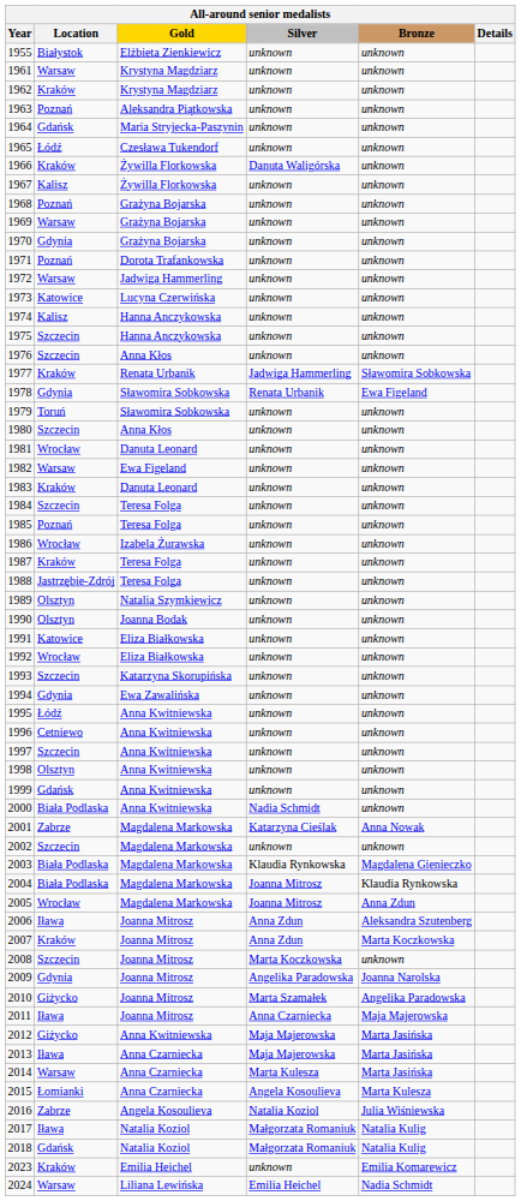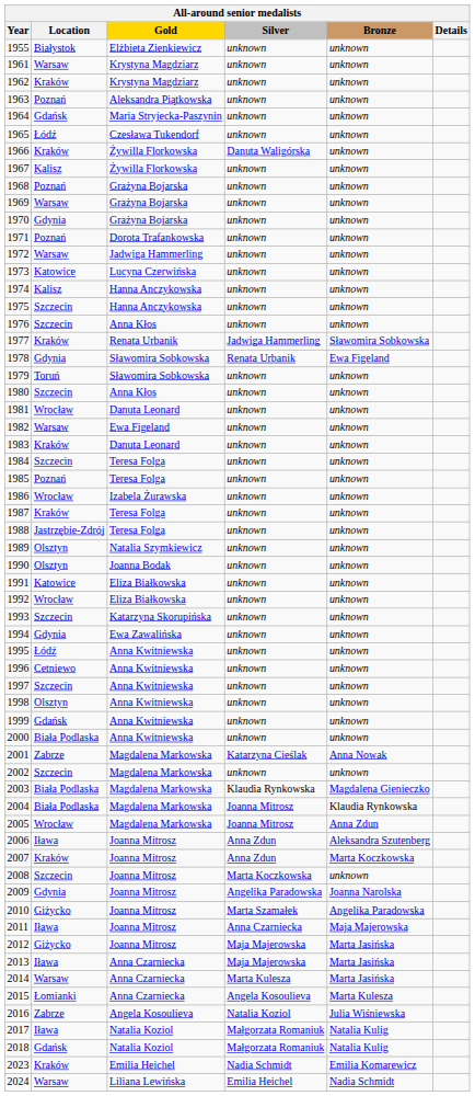 <table class="wikitable">
 <tr>
 <th colspan=6 align=center><strong>All-around senior medalists</strong> </th>
 </tr>
 <tr>
 <th>Year</th>
 <th>Location</th>
 <td align=center bgcolor=gold><strong>Gold</strong></td>
 <td align=center bgcolor=silver><strong>Silver</strong></td>
 <td align=center bgcolor=cc9966><strong>Bronze</strong></td>
 <th>Details</th>
 </tr>
 <tr>
 <td>1955</td>
 <td><a href='#'>Białystok</a></td>
 <td><a href='#'>Elżbieta Zienkiewicz</a></td>
 <td><em>unknown</em></td>
 <td><em>unknown</em></td>
 <td></td>
 </tr>
 <tr>
 <td>1961</td>
 <td><a href='#'>Warsaw</a></td>
 <td><a href='#'>Krystyna Magdziarz</a></td>
 <td><em>unknown</em></td>
 <td><em>unknown</em></td>
 <td></td>
 </tr>
 <tr>
 <td>1962</td>
 <td><a href='#'>Kraków</a></td>
 <td><a href='#'>Krystyna Magdziarz</a></td>
 <td><em>unknown</em></td>
 <td><em>unknown</em></td>
 <td></td>
 </tr>
 <tr>
 <td>1963</td>
 <td><a href='#'>Poznań</a></td>
 <td><a href='#'>Aleksandra Piątkowska</a></td>
 <td><em>unknown</em></td>
 <td><em>unknown</em></td>
 <td></td>
 </tr>
 <tr>
 <td>1964</td>
 <td><a href='#'>Gdańsk</a></td>
 <td><a href='#'>Maria Stryjecka-Paszynin</a></td>
 <td><em>unknown</em></td>
 <td><em>unknown</em></td>
 <td></td>
 </tr>
 <tr>
 <td>1965</td>
 <td><a href='#'>Łódź</a></td>
 <td><a href='#'>Czesława Tukendorf</a></td>
 <td><em>unknown</em></td>
 <td><em>unknown</em></td>
 <td></td>
 </tr>
 <tr>
 <td>1966</td>
 <td><a href='#'>Kraków</a></td>
 <td><a href='#'>Żywilla Florkowska</a></td>
 <td><a href='#'>Danuta Waligórska</a></td>
 <td><em>unknown</em></td>
 <td></td>
 </tr>
 <tr>
 <td>1967</td>
 <td><a href='#'>Kalisz</a></td>
 <td><a href='#'>Żywilla Florkowska</a></td>
 <td><em>unknown</em></td>
 <td><em>unknown</em></td>
 <td></td>
 </tr>
 <tr>
 <td>1968</td>
 <td><a href='#'>Poznań</a></td>
 <td><a href='#'>Grażyna Bojarska</a></td>
 <td><em>unknown</em></td>
 <td><em>unknown</em></td>
 <td></td>
 </tr>
 <tr>
 <td>1969</td>
 <td><a href='#'>Warsaw</a></td>
 <td><a href='#'>Grażyna Bojarska</a></td>
 <td><em>unknown</em></td>
 <td><em>unknown</em></td>
 <td></td>
 </tr>
 <tr>
 <td>1970</td>
 <td><a href='#'>Gdynia</a></td>
 <td><a href='#'>Grażyna Bojarska</a></td>
 <td><em>unknown</em></td>
 <td><em>unknown</em></td>
 <td></td>
 </tr>
 <tr>
 <td>1971</td>
 <td><a href='#'>Poznań</a></td>
 <td><a href='#'>Dorota Trafankowska</a></td>
 <td><em>unknown</em></td>
 <td><em>unknown</em></td>
 <td></td>
 </tr>
 <tr>
 <td>1972</td>
 <td><a href='#'>Warsaw</a></td>
 <td><a href='#'>Jadwiga Hammerling</a></td>
 <td><em>unknown</em></td>
 <td><em>unknown</em></td>
 <td></td>
 </tr>
 <tr>
 <td>1973</td>
 <td><a href='#'>Katowice</a></td>
 <td><a href='#'>Lucyna Czerwińska</a></td>
 <td><em>unknown</em></td>
 <td><em>unknown</em></td>
 <td></td>
 </tr>
 <tr>
 <td>1974</td>
 <td><a href='#'>Kalisz</a></td>
 <td><a href='#'>Hanna Anczykowska</a></td>
 <td><em>unknown</em></td>
 <td><em>unknown</em></td>
 <td></td>
 </tr>
 <tr>
 <td>1975</td>
 <td><a href='#'>Szczecin</a></td>
 <td><a href='#'>Hanna Anczykowska</a></td>
 <td><em>unknown</em></td>
 <td><em>unknown</em></td>
 <td></td>
 </tr>
 <tr>
 <td>1976</td>
 <td><a href='#'>Szczecin</a></td>
 <td><a href='#'>Anna Kłos</a></td>
 <td><em>unknown</em></td>
 <td><em>unknown</em></td>
 <td></td>
 </tr>
 <tr>
 <td>1977</td>
 <td><a href='#'>Kraków</a></td>
 <td><a href='#'>Renata Urbanik</a></td>
 <td><a href='#'>Jadwiga Hammerling</a></td>
 <td><a href='#'>Sławomira Sobkowska</a></td>
 <td></td>
 </tr>
 <tr>
 <td>1978</td>
 <td><a href='#'>Gdynia</a></td>
 <td><a href='#'>Sławomira Sobkowska</a></td>
 <td><a href='#'>Renata Urbanik</a></td>
 <td><a href='#'>Ewa Figeland</a></td>
 <td></td>
 </tr>
 <tr>
 <td>1979</td>
 <td><a href='#'>Toruń</a></td>
 <td><a href='#'>Sławomira Sobkowska</a></td>
 <td><em>unknown</em></td>
 <td><em>unknown</em></td>
 <td></td>
 </tr>
 <tr>
 <td>1980</td>
 <td><a href='#'>Szczecin</a></td>
 <td><a href='#'>Anna Kłos</a></td>
 <td><em>unknown</em></td>
 <td><em>unknown</em></td>
 <td></td>
 </tr>
 <tr>
 <td>1981</td>
 <td><a href='#'>Wrocław</a></td>
 <td><a href='#'>Danuta Leonard</a></td>
 <td><em>unknown</em></td>
 <td><em>unknown</em></td>
 <td></td>
 </tr>
 <tr>
 <td>1982</td>
 <td><a href='#'>Warsaw</a></td>
 <td><a href='#'>Ewa Figeland</a></td>
 <td><em>unknown</em></td>
 <td><em>unknown</em></td>
 <td></td>
 </tr>
 <tr>
 <td>1983</td>
 <td><a href='#'>Kraków</a></td>
 <td><a href='#'>Danuta Leonard</a></td>
 <td><em>unknown</em></td>
 <td><em>unknown</em></td>
 <td></td>
 </tr>
 <tr>
 <td>1984</td>
 <td><a href='#'>Szczecin</a></td>
 <td><a href='#'>Teresa Folga</a></td>
 <td><em>unknown</em></td>
 <td><em>unknown</em></td>
 <td></td>
 </tr>
 <tr>
 <td>1985</td>
 <td><a href='#'>Poznań</a></td>
 <td><a href='#'>Teresa Folga</a></td>
 <td><em>unknown</em></td>
 <td><em>unknown</em></td>
 <td></td>
 </tr>
 <tr>
 <td>1986</td>
 <td><a href='#'>Wrocław</a></td>
 <td><a href='#'>Izabela Żurawska</a></td>
 <td><em>unknown</em></td>
 <td><em>unknown</em></td>
 <td></td>
 </tr>
 <tr>
 <td>1987</td>
 <td><a href='#'>Kraków</a></td>
 <td><a href='#'>Teresa Folga</a></td>
 <td><em>unknown</em></td>
 <td><em>unknown</em></td>
 <td></td>
 </tr>
 <tr>
 <td>1988</td>
 <td><a href='#'>Jastrzębie-Zdrój</a></td>
 <td><a href='#'>Teresa Folga</a></td>
 <td><em>unknown</em></td>
 <td><em>unknown</em></td>
 <td></td>
 </tr>
 <tr>
 <td>1989</td>
 <td><a href='#'>Olsztyn</a></td>
 <td><a href='#'>Natalia Szymkiewicz</a></td>
 <td><em>unknown</em></td>
 <td><em>unknown</em></td>
 <td></td>
 </tr>
 <tr>
 <td>1990</td>
 <td><a href='#'>Olsztyn</a></td>
 <td><a href='#'>Joanna Bodak</a></td>
 <td><em>unknown</em></td>
 <td><em>unknown</em></td>
 <td></td>
 </tr>
 <tr>
 <td>1991</td>
 <td><a href='#'>Katowice</a></td>
 <td><a href='#'>Eliza Białkowska</a></td>
 <td><em>unknown</em></td>
 <td><em>unknown</em></td>
 <td></td>
 </tr>
 <tr>
 <td>1992</td>
 <td><a href='#'>Wrocław</a></td>
 <td><a href='#'>Eliza Białkowska</a></td>
 <td><em>unknown</em></td>
 <td><em>unknown</em></td>
 <td></td>
 </tr>
 <tr>
 <td>1993</td>
 <td><a href='#'>Szczecin</a></td>
 <td><a href='#'>Katarzyna Skorupińska</a></td>
 <td><em>unknown</em></td>
 <td><em>unknown</em></td>
 <td></td>
 </tr>
 <tr>
 <td>1994</td>
 <td><a href='#'>Gdynia</a></td>
 <td><a href='#'>Ewa Zawalińska</a></td>
 <td><em>unknown</em></td>
 <td><em>unknown</em></td>
 <td></td>
 </tr>
 <tr>
 <td>1995</td>
 <td><a href='#'>Łódź</a></td>
 <td><a href='#'>Anna Kwitniewska</a></td>
 <td><em>unknown</em></td>
 <td><em>unknown</em></td>
 <td></td>
 </tr>
 <tr>
 <td>1996</td>
 <td><a href='#'>Cetniewo</a></td>
 <td><a href='#'>Anna Kwitniewska</a></td>
 <td><em>unknown</em></td>
 <td><em>unknown</em></td>
 <td></td>
 </tr>
 <tr>
 <td>1997</td>
 <td><a href='#'>Szczecin</a></td>
 <td><a href='#'>Anna Kwitniewska</a></td>
 <td><em>unknown</em></td>
 <td><em>unknown</em></td>
 <td></td>
 </tr>
 <tr>
 <td>1998</td>
 <td><a href='#'>Olsztyn</a></td>
 <td><a href='#'>Anna Kwitniewska</a></td>
 <td><em>unknown</em></td>
 <td><em>unknown</em></td>
 <td></td>
 </tr>
 <tr>
 <td>1999</td>
 <td><a href='#'>Gdańsk</a></td>
 <td><a href='#'>Anna Kwitniewska</a></td>
 <td><em>unknown</em></td>
 <td><em>unknown</em></td>
 <td></td>
 </tr>
 <tr>
 <td>2000</td>
 <td><a href='#'>Biała Podlaska</a></td>
 <td><a href='#'>Anna Kwitniewska</a></td>
-<td><a href='#'>Nadia Schmidt</a></td>
+<td><em>unknown</em></td>
 <td><em>unknown</em></td>
 <td></td>
 </tr>
 <tr>
 <td>2001</td>
 <td><a href='#'>Zabrze</a></td>
 <td><a href='#'>Magdalena Markowska</a></td>
 <td><a href='#'>Katarzyna Cieślak</a></td>
 <td><a href='#'>Anna Nowak</a></td>
 <td></td>
 </tr>
 <tr>
 <td>2002</td>
 <td><a href='#'>Szczecin</a></td>
 <td><a href='#'>Magdalena Markowska</a></td>
 <td><em>unknown</em></td>
 <td><em>unknown</em></td>
 <td></td>
 </tr>
 <tr>
 <td>2003</td>
 <td><a href='#'>Biała Podlaska</a></td>
 <td><a href='#'>Magdalena Markowska</a></td>
 <td>Klaudia Rynkowska</td>
 <td><a href='#'>Magdalena Gienieczko</a></td>
 <td></td>
 </tr>
 <tr>
 <td>2004</td>
 <td><a href='#'>Biała Podlaska</a></td>
 <td><a href='#'>Magdalena Markowska</a></td>
 <td><a href='#'>Joanna Mitrosz</a></td>
 <td>Klaudia Rynkowska</td>
 <td></td>
 </tr>
 <tr>
 <td>2005</td>
 <td><a href='#'>Wrocław</a></td>
 <td><a href='#'>Magdalena Markowska</a></td>
 <td><a href='#'>Joanna Mitrosz</a></td>
 <td><a href='#'>Anna Zdun</a></td>
 <td></td>
 </tr>
 <tr>
 <td>2006</td>
 <td><a href='#'>Iława</a></td>
 <td><a href='#'>Joanna Mitrosz</a></td>
 <td><a href='#'>Anna Zdun</a></td>
 <td><a href='#'>Aleksandra Szutenberg</a></td>
 <td></td>
 </tr>
 <tr>
 <td>2007</td>
 <td><a href='#'>Kraków</a></td>
 <td><a href='#'>Joanna Mitrosz</a></td>
 <td><a href='#'>Anna Zdun</a></td>
 <td><a href='#'>Marta Koczkowska</a></td>
 <td></td>
 </tr>
 <tr>
 <td>2008</td>
 <td><a href='#'>Szczecin</a></td>
 <td><a href='#'>Joanna Mitrosz</a></td>
 <td><a href='#'>Marta Koczkowska</a></td>
 <td><em>unknown</em></td>
 <td></td>
 </tr>
 <tr>
 <td>2009</td>
 <td><a href='#'>Gdynia</a></td>
 <td><a href='#'>Joanna Mitrosz</a></td>
 <td><a href='#'>Angelika Paradowska</a></td>
 <td><a href='#'>Joanna Narolska</a></td>
 <td></td>
 </tr>
 <tr>
 <td>2010</td>
 <td><a href='#'>Giżycko</a></td>
 <td><a href='#'>Joanna Mitrosz</a></td>
 <td><a href='#'>Marta Szamałek</a></td>
 <td><a href='#'>Angelika Paradowska</a></td>
 <td></td>
 </tr>
 <tr>
 <td>2011</td>
 <td><a href='#'>Iława</a></td>
 <td><a href='#'>Joanna Mitrosz</a></td>
 <td><a href='#'>Anna Czarniecka</a></td>
 <td><a href='#'>Maja Majerowska</a></td>
 <td></td>
 </tr>
 <tr>
 <td>2012</td>
 <td><a href='#'>Giżycko</a></td>
-<td><a href='#'>Anna Kwitniewska</a></td>
+<td><a href='#'>Joanna Mitrosz</a></td>
 <td><a href='#'>Maja Majerowska</a></td>
 <td><a href='#'>Marta Jasińska</a></td>
 <td></td>
 </tr>
 <tr>
 <td>2013</td>
 <td><a href='#'>Iława</a></td>
 <td><a href='#'>Anna Czarniecka</a></td>
 <td><a href='#'>Maja Majerowska</a></td>
 <td><a href='#'>Marta Jasińska</a></td>
 <td></td>
 </tr>
 <tr>
 <td>2014</td>
 <td><a href='#'>Warsaw</a></td>
 <td><a href='#'>Anna Czarniecka</a></td>
 <td><a href='#'>Marta Kulesza</a></td>
 <td><a href='#'>Marta Jasińska</a></td>
 <td></td>
 </tr>
 <tr>
 <td>2015</td>
 <td><a href='#'>Łomianki</a></td>
 <td><a href='#'>Anna Czarniecka</a></td>
 <td><a href='#'>Angela Kosoulieva</a></td>
 <td><a href='#'>Marta Kulesza</a></td>
 <td></td>
 </tr>
 <tr>
 <td>2016</td>
 <td><a href='#'>Zabrze</a></td>
 <td><a href='#'>Angela Kosoulieva</a></td>
 <td><a href='#'>Natalia Koziol</a></td>
 <td><a href='#'>Julia Wiśniewska</a></td>
 <td></td>
 </tr>
 <tr>
 <td>2017</td>
 <td><a href='#'>Iława</a></td>
 <td><a href='#'>Natalia Koziol</a></td>
 <td><a href='#'>Małgorzata Romaniuk</a></td>
 <td><a href='#'>Natalia Kulig</a></td>
 <td></td>
 </tr>
 <tr>
 <td>2018</td>
 <td><a href='#'>Gdańsk</a></td>
 <td><a href='#'>Natalia Koziol</a></td>
 <td><a href='#'>Małgorzata Romaniuk</a></td>
 <td><a href='#'>Natalia Kulig</a></td>
 <td></td>
 </tr>
 <tr>
 <td>2023</td>
 <td><a href='#'>Kraków</a></td>
 <td><a href='#'>Emilia Heichel</a></td>
-<td><em>unknown</em></td>
+<td><a href='#'>Nadia Schmidt</a></td>
 <td><a href='#'>Emilia Komarewicz</a></td>
 <td></td>
 </tr>
 <tr>
 <td>2024</td>
 <td><a href='#'>Warsaw</a></td>
 <td><a href='#'>Liliana Lewińska</a></td>
 <td><a href='#'>Emilia Heichel</a></td>
 <td><a href='#'>Nadia Schmidt</a></td>
 <td></td>
 </tr>
 </table>
